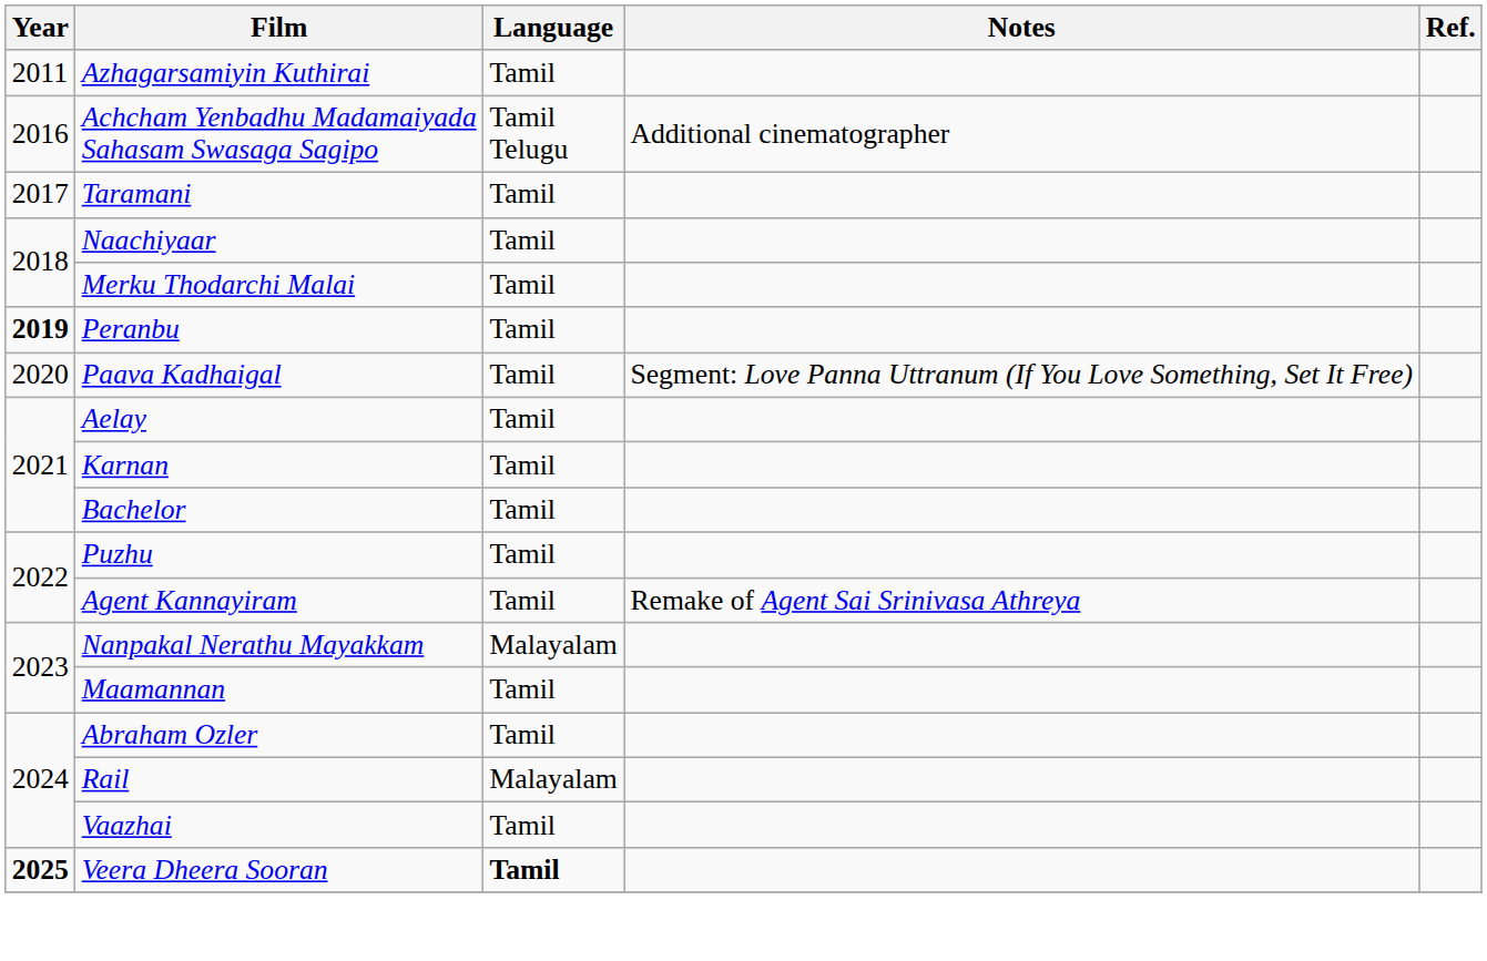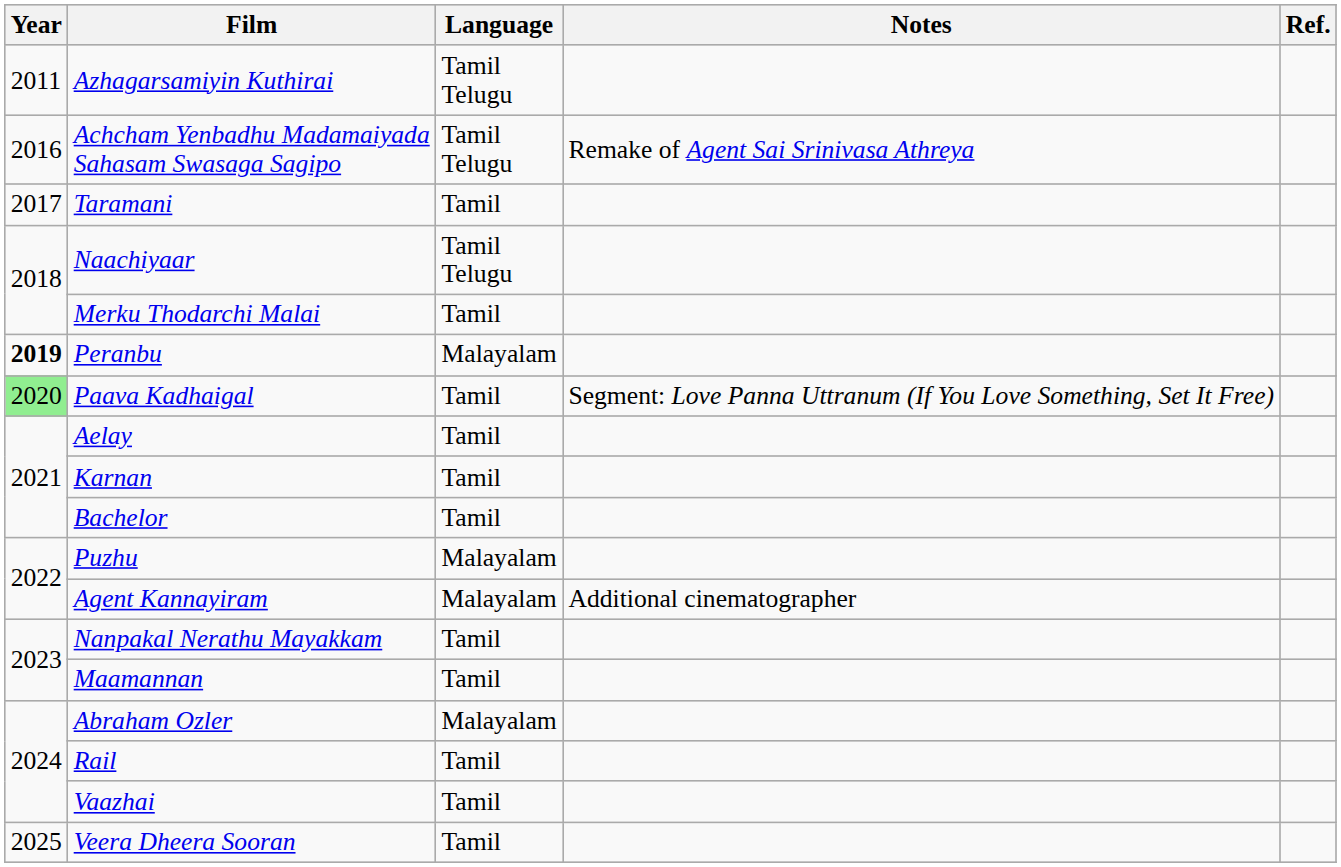 <table class="wikitable">
 <tr>
 <th>Year</th>
 <th>Film</th>
 <th>Language</th>
 <th>Notes</th>
 <th>Ref.</th>
 </tr>
 <tr>
 <td>2011</td>
 <td><em><a href='#'>Azhagarsamiyin Kuthirai</a></em></td>
-<td>Tamil</td>
+<td>Tamil<br>Telugu</td>
 <td></td>
 <td></td>
 </tr>
 <tr>
 <td>2016</td>
 <td><em><a href='#'>Achcham Yenbadhu Madamaiyada</a></em><br> <em><a href='#'>Sahasam Swasaga Sagipo</a></em></td>
 <td>Tamil<br>Telugu</td>
-<td>Additional cinematographer</td>
+<td>Remake of <em><a href='#'>Agent Sai Srinivasa Athreya</a></em></td>
 <td></td>
 </tr>
 <tr>
 <td>2017</td>
 <td><a href='#'><em>Taramani</em></a></td>
 <td>Tamil</td>
 <td></td>
 <td></td>
 </tr>
 <tr>
 <td rowspan="2">2018</td>
 <td><em><a href='#'>Naachiyaar</a></em></td>
-<td>Tamil</td>
+<td>Tamil<br>Telugu</td>
 <td></td>
 <td></td>
 </tr>
 <tr>
 <td><em><a href='#'>Merku Thodarchi Malai</a></em></td>
 <td>Tamil</td>
 <td></td>
 <td></td>
 </tr>
 <tr>
 <td><strong>2019</strong></td>
 <td><em><a href='#'>Peranbu</a></em></td>
-<td>Tamil</td>
+<td>Malayalam</td>
 <td></td>
 <td></td>
 </tr>
 <tr>
-<td>2020</td>
+<td style="background: lightgreen;">2020</td>
 <td><em><a href='#'>Paava Kadhaigal</a></em></td>
 <td>Tamil</td>
 <td>Segment: <em>Love Panna Uttranum (If You Love Something, Set It Free)</em></td>
 <td></td>
 </tr>
 <tr>
 <td rowspan="3">2021</td>
 <td><em><a href='#'>Aelay</a></em></td>
 <td>Tamil</td>
 <td></td>
 <td></td>
 </tr>
 <tr>
 <td><em><a href='#'>Karnan</a></em></td>
 <td>Tamil</td>
 <td></td>
 <td></td>
 </tr>
 <tr>
 <td><em><a href='#'>Bachelor</a></em></td>
 <td>Tamil</td>
 <td></td>
 <td></td>
 </tr>
 <tr>
 <td rowspan="2">2022</td>
 <td><em><a href='#'>Puzhu</a></em></td>
-<td>Tamil</td>
+<td>Malayalam</td>
 <td></td>
 <td></td>
 </tr>
 <tr>
 <td><em><a href='#'>Agent Kannayiram</a></em></td>
-<td>Tamil</td>
-<td>Remake of <em><a href='#'>Agent Sai Srinivasa Athreya</a></em></td>
+<td>Malayalam</td>
+<td>Additional cinematographer</td>
 <td></td>
 </tr>
 <tr>
 <td rowspan="2">2023</td>
 <td><em><a href='#'>Nanpakal Nerathu Mayakkam</a></em></td>
-<td>Malayalam</td>
+<td>Tamil</td>
 <td></td>
 <td></td>
 </tr>
 <tr>
 <td><em><a href='#'>Maamannan</a></em></td>
 <td>Tamil</td>
 <td></td>
 <td></td>
 </tr>
 <tr>
 <td rowspan="3">2024</td>
 <td><em><a href='#'>Abraham Ozler</a></em></td>
-<td>Tamil</td>
+<td>Malayalam</td>
 <td></td>
 <td></td>
 </tr>
 <tr>
 <td><em><a href='#'>Rail</a></em></td>
-<td>Malayalam</td>
+<td>Tamil</td>
 <td></td>
 <td></td>
 </tr>
 <tr>
 <td><em><a href='#'>Vaazhai</a></em></td>
 <td>Tamil</td>
 <td></td>
 <td></td>
 </tr>
 <tr>
-<td><strong>2025</strong></td>
+<td>2025</td>
 <td><em><a href='#'>Veera Dheera Sooran</a></em></td>
-<td><strong>Tamil</strong></td>
+<td>Tamil</td>
 <td></td>
 <td></td>
 </tr>
 <tr>
 </tr>
 </table>
